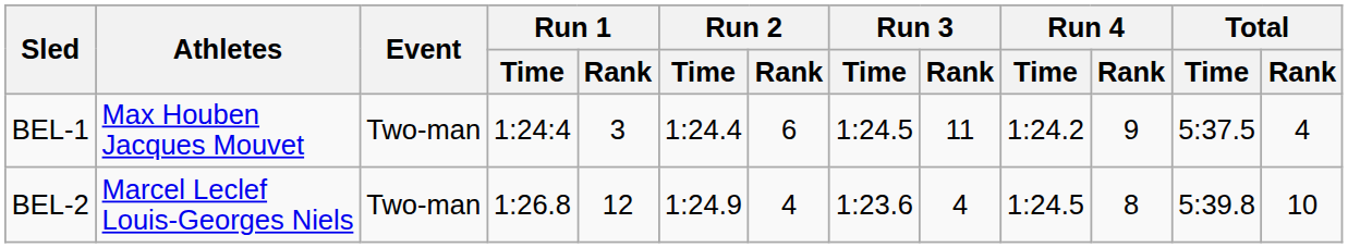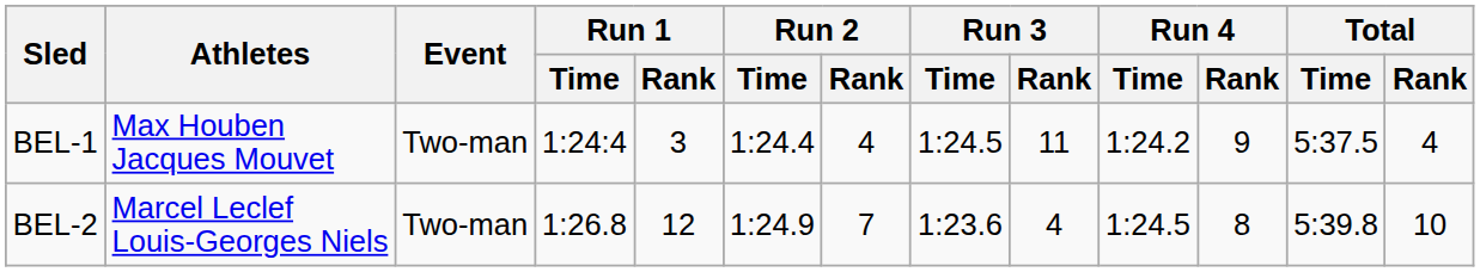 <table class="wikitable" border="1" style="font-size:90%">
 <tr>
 <th rowspan="2">Sled</th>
 <th rowspan="2">Athletes</th>
 <th rowspan="2">Event</th>
 <th colspan="2">Run 1</th>
 <th colspan="2">Run 2</th>
 <th colspan="2">Run 3</th>
 <th colspan="2">Run 4</th>
 <th colspan="2">Total</th>
 </tr>
 <tr>
 <th>Time</th>
 <th>Rank</th>
 <th>Time</th>
 <th>Rank</th>
 <th>Time</th>
 <th>Rank</th>
 <th>Time</th>
 <th>Rank</th>
 <th>Time</th>
 <th>Rank</th>
 </tr>
 <tr>
 <td align="center">BEL-1</td>
 <td><a href='#'>Max Houben</a><br><a href='#'>Jacques Mouvet</a></td>
 <td>Two-man</td>
 <td align="center">1:24:4</td>
 <td align="center">3</td>
 <td align="center">1:24.4</td>
-<td align="center">6</td>
+<td align="center">4</td>
 <td align="center">1:24.5</td>
 <td align="center">11</td>
 <td align="center">1:24.2</td>
 <td align="center">9</td>
 <td align="center">5:37.5</td>
 <td align="center">4</td>
 </tr>
 <tr>
 <td align="center">BEL-2</td>
 <td><a href='#'>Marcel Leclef</a><br><a href='#'>Louis-Georges Niels</a></td>
 <td>Two-man</td>
 <td align="center">1:26.8</td>
 <td align="center">12</td>
 <td align="center">1:24.9</td>
-<td align="center">4</td>
+<td align="center">7</td>
 <td align="center">1:23.6</td>
 <td align="center">4</td>
 <td align="center">1:24.5</td>
 <td align="center">8</td>
 <td align="center">5:39.8</td>
 <td align="center">10</td>
 </tr>
 </table>
